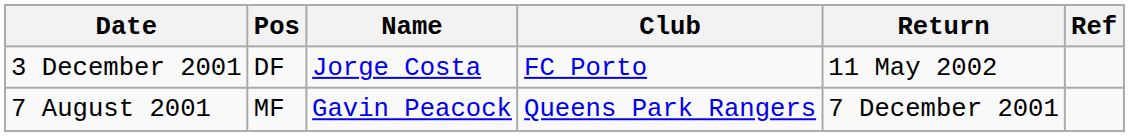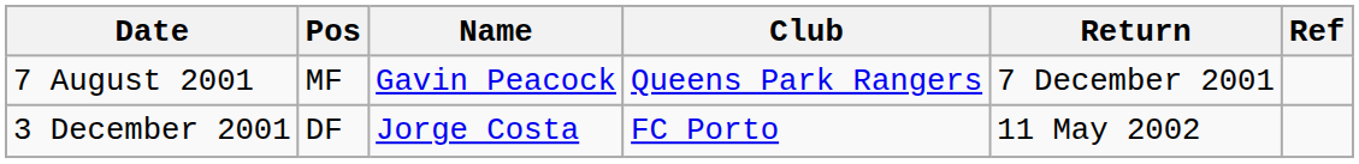 <table class="wikitable" style="text-align: left">
 <tr>
 <th>Date</th>
 <th>Pos</th>
 <th>Name</th>
 <th>Club</th>
 <th>Return</th>
 <th>Ref</th>
 </tr>
 <tr>
+<td>7 August 2001</td>
+<td>MF</td>
+<td> <a href='#'>Gavin Peacock</a></td>
+<td><a href='#'>Queens Park Rangers</a></td>
+<td>7 December 2001</td>
+<td style="text-align: center"></td>
+</tr>
+<tr>
 <td>3 December 2001</td>
 <td>DF</td>
 <td> <a href='#'>Jorge Costa</a></td>
 <td><a href='#'>FC Porto</a></td>
 <td>11 May 2002</td>
 <td style="text-align: center"></td>
 </tr>
-<tr>
-<td>7 August 2001</td>
-<td>MF</td>
-<td> <a href='#'>Gavin Peacock</a></td>
-<td><a href='#'>Queens Park Rangers</a></td>
-<td>7 December 2001</td>
-<td style="text-align: center"></td>
-</tr>
 </table>
